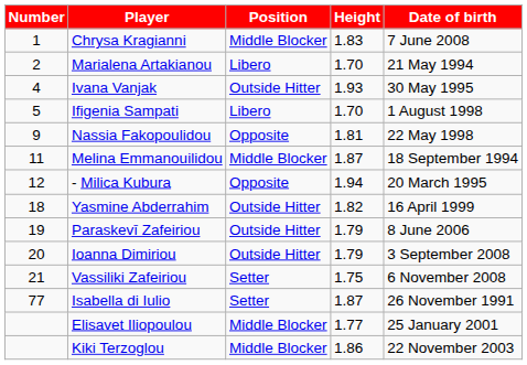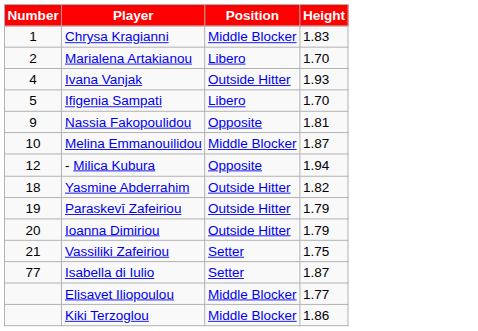 <table class="wikitable" bgcolor="#f7f8ff" cellpadding="3" cellspacing="0" border="1" style="font-size: 95%; border: gray solid 1px; border-collapse: collapse;">
 <tr style="color: #fff;background:red">
 <td align=center><strong>Number</strong></td>
 <td align=center><strong>Player</strong></td>
 <td align=center><strong>Position</strong></td>
 <td align=center><strong>Height</strong></td>
-<td align=center><strong>Date of birth</strong></td>
 </tr>
 <tr>
 <td align=center>1</td>
 <td> <a href='#'>Chrysa Kragianni</a></td>
 <td><a href='#'>Middle Blocker</a></td>
 <td>1.83</td>
-<td>7 June 2008</td>
 </tr>
 <tr>
 <td align=center>2</td>
 <td> <a href='#'>Marialena Artakianou</a></td>
 <td><a href='#'>Libero</a></td>
 <td>1.70</td>
-<td>21 May 1994</td>
 </tr>
 <tr>
 <td align=center>4</td>
 <td> <a href='#'>Ivana Vanjak</a></td>
 <td><a href='#'>Outside Hitter</a></td>
 <td>1.93</td>
-<td>30 May 1995</td>
 </tr>
 <tr>
 <td align=center>5</td>
 <td> <a href='#'>Ifigenia Sampati</a></td>
 <td><a href='#'>Libero</a></td>
 <td>1.70</td>
-<td>1 August 1998</td>
 </tr>
 <tr>
 <td align=center>9</td>
 <td> <a href='#'>Nassia Fakopoulidou</a></td>
 <td><a href='#'>Opposite</a></td>
 <td>1.81</td>
-<td>22 May 1998</td>
 </tr>
 <tr>
-<td align=center>11</td>
+<td align=center>10</td>
 <td> <a href='#'>Melina Emmanouilidou</a></td>
 <td><a href='#'>Middle Blocker</a></td>
 <td>1.87</td>
-<td>18 September 1994</td>
 </tr>
 <tr>
 <td align=center>12</td>
 <td> -  <a href='#'>Milica Kubura</a></td>
 <td><a href='#'>Opposite</a></td>
 <td>1.94</td>
-<td>20 March 1995</td>
 </tr>
 <tr>
 <td align=center>18</td>
 <td> <a href='#'>Yasmine Abderrahim </a></td>
 <td><a href='#'>Outside Hitter</a></td>
 <td>1.82</td>
-<td>16 April 1999</td>
 </tr>
 <tr>
 <td align=center>19</td>
 <td> <a href='#'>Paraskevī Zafeiriou</a></td>
 <td><a href='#'>Outside Hitter</a></td>
 <td>1.79</td>
-<td>8 June 2006</td>
 </tr>
 <tr>
 <td align=center>20</td>
 <td> <a href='#'>Ioanna Dimiriou</a></td>
 <td><a href='#'>Outside Hitter</a></td>
 <td>1.79</td>
-<td>3 September 2008</td>
 </tr>
 <tr>
 <td align=center>21</td>
 <td> <a href='#'>Vassiliki Zafeiriou</a></td>
 <td><a href='#'>Setter</a></td>
 <td>1.75</td>
-<td>6 November 2008</td>
 </tr>
 <tr>
 <td align=center>77</td>
 <td> <a href='#'>Isabella di Iulio</a></td>
 <td><a href='#'>Setter</a></td>
 <td>1.87</td>
-<td>26 November 1991</td>
 </tr>
 <tr>
 <td align=center></td>
 <td> <a href='#'>Elisavet Iliopoulou</a></td>
 <td><a href='#'>Middle Blocker</a></td>
 <td>1.77</td>
-<td>25 January 2001</td>
 </tr>
 <tr>
 <td align=center></td>
 <td> <a href='#'>Kiki Terzoglou</a></td>
 <td><a href='#'>Middle Blocker</a></td>
 <td>1.86</td>
-<td>22 November 2003</td>
 </tr>
 </table>
